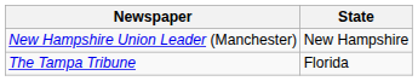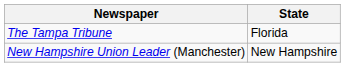 <table class="wikitable sortable">
 <tr valign=bottom>
 <th>Newspaper</th>
 <th>State</th>
 </tr>
 <tr>
+<td><em><a href='#'>The Tampa Tribune</a></em></td>
+<td>Florida</td>
+</tr>
+<tr>
 <td><em><a href='#'>New Hampshire Union Leader</a></em> (Manchester)</td>
 <td>New Hampshire</td>
 </tr>
-<tr>
-<td><em><a href='#'>The Tampa Tribune</a></em></td>
-<td>Florida</td>
-</tr>
 </table>
